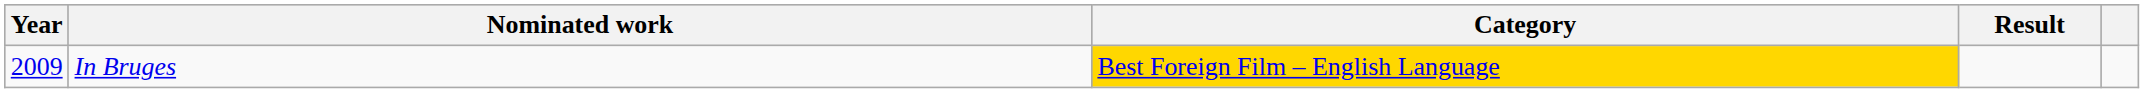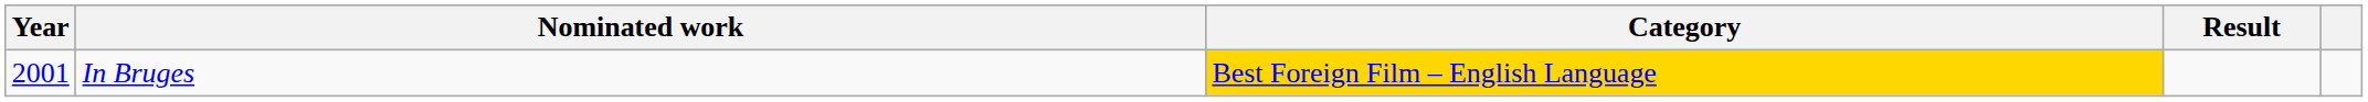 <table class="wikitable">
 <tr>
 <th scope="col" style="width:1em;">Year</th>
 <th scope="col" style="width:39em;">Nominated work</th>
 <th scope="col" style="width:33em;">Category</th>
 <th scope="col" style="width:5em;">Result</th>
 <th scope="col" style="width:1em;"></th>
 </tr>
 <tr>
-<td><a href='#'>2009</a></td>
+<td><a href='#'>2001</a></td>
 <td><em><a href='#'>In Bruges</a></em></td>
 <td style="background: gold;"><a href='#'>Best Foreign Film – English Language</a></td>
 <td></td>
 <td style="text-align:center;"></td>
 </tr>
 </table>
